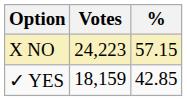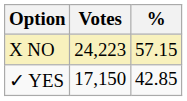 <table class="wikitable">
 <tr>
 <th>Option</th>
 <th>Votes</th>
 <th>%</th>
 </tr>
 <tr>
 <td style=background:#f8f1bd>X NO</td>
 <td style=background:#f8f1bd>24,223</td>
 <td style=background:#f8f1bd>57.15</td>
 </tr>
 <tr>
 <td>✓ YES</td>
-<td>18,159</td>
+<td>17,150</td>
 <td>42.85</td>
 </tr>
 </table>
